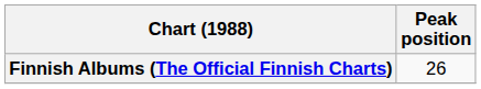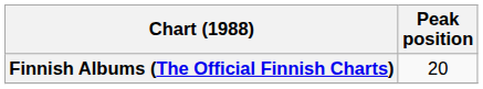 <table class="wikitable sortable plainrowheaders">
 <tr>
 <th>Chart (1988)</th>
 <th>Peak<br>position</th>
 </tr>
 <tr>
 <th scope="row">Finnish Albums (<a href='#'>The Official Finnish Charts</a>)</th>
-<td align="center">26</td>
+<td align="center">20</td>
 </tr>
 <tr>
 </tr>
 </table>
